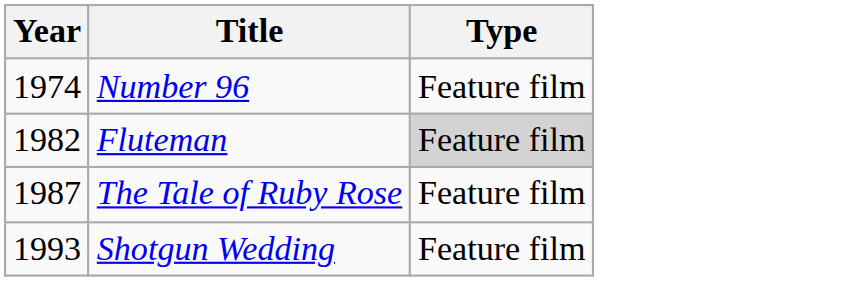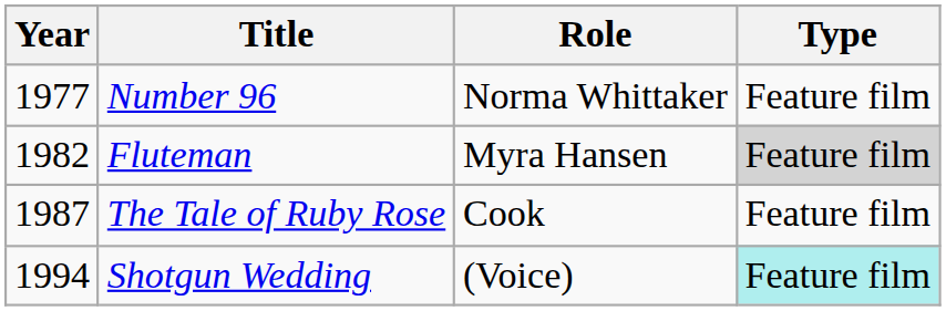 <table class="wikitable">
 <tr>
 <th>Year</th>
 <th>Title</th>
+<th>Role</th>
 <th>Type</th>
 </tr>
 <tr>
-<td>1974</td>
+<td>1977</td>
 <td><em><a href='#'>Number 96</a></em></td>
+<td>Norma Whittaker</td>
 <td>Feature film</td>
 </tr>
 <tr>
 <td>1982</td>
 <td><em><a href='#'>Fluteman</a></em></td>
+<td>Myra Hansen</td>
 <td style="background: lightgrey;">Feature film</td>
 </tr>
 <tr>
 <td>1987</td>
 <td><em><a href='#'>The Tale of Ruby Rose</a></em></td>
+<td>Cook</td>
 <td>Feature film</td>
 </tr>
 <tr>
-<td>1993</td>
+<td>1994</td>
 <td><em><a href='#'>Shotgun Wedding</a></em></td>
-<td>Feature film</td>
+<td>(Voice)</td>
+<td style="background: paleturquoise;">Feature film</td>
 </tr>
 </table>
